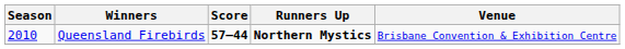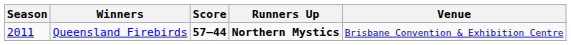 <table class="wikitable collapsible">
 <tr>
 <th>Season</th>
 <th>Winners</th>
 <th>Score</th>
 <th>Runners Up</th>
 <th>Venue</th>
 </tr>
 <tr>
-<td><a href='#'>2010</a></td>
+<td><a href='#'>2011</a></td>
 <td><a href='#'>Queensland Firebirds</a></td>
 <td><strong>57–44</strong></td>
 <td><strong>Northern Mystics</strong></td>
 <td><small><a href='#'>Brisbane Convention & Exhibition Centre</a></small></td>
 </tr>
 <tr>
 </tr>
 </table>
